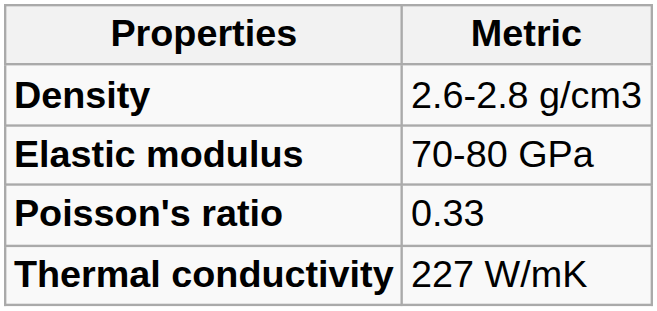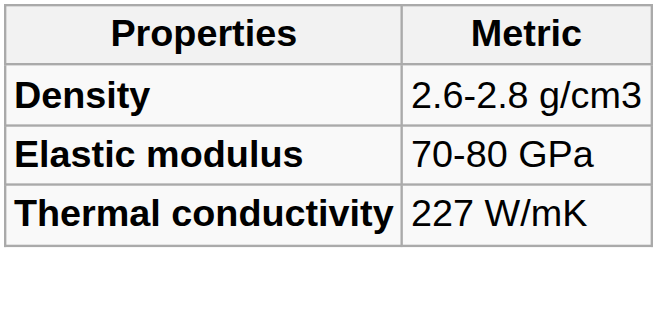 <table class="wikitable">
 <tr>
 <th>Properties</th>
 <th>Metric</th>
 </tr>
 <tr>
 <td><strong>Density</strong></td>
 <td>2.6-2.8 g/cm3</td>
 </tr>
 <tr>
 <td><strong>Elastic modulus</strong></td>
 <td>70-80 GPa</td>
 </tr>
 <tr>
-<td><strong>Poisson's ratio</strong></td>
-<td>0.33</td>
-</tr>
-<tr>
 <td><strong>Thermal conductivity</strong></td>
 <td>227 W/mK</td>
 </tr>
 </table>
